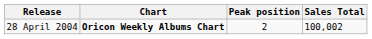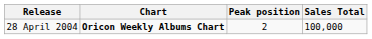 <table class="wikitable">
 <tr>
 <th>Release</th>
 <th>Chart</th>
 <th>Peak position</th>
 <th>Sales Total</th>
 </tr>
 <tr>
 <td>28 April 2004</td>
 <td><strong>Oricon Weekly Albums Chart</strong></td>
 <td align="center">2</td>
-<td>100,002</td>
+<td>100,000</td>
 </tr>
 </table>
